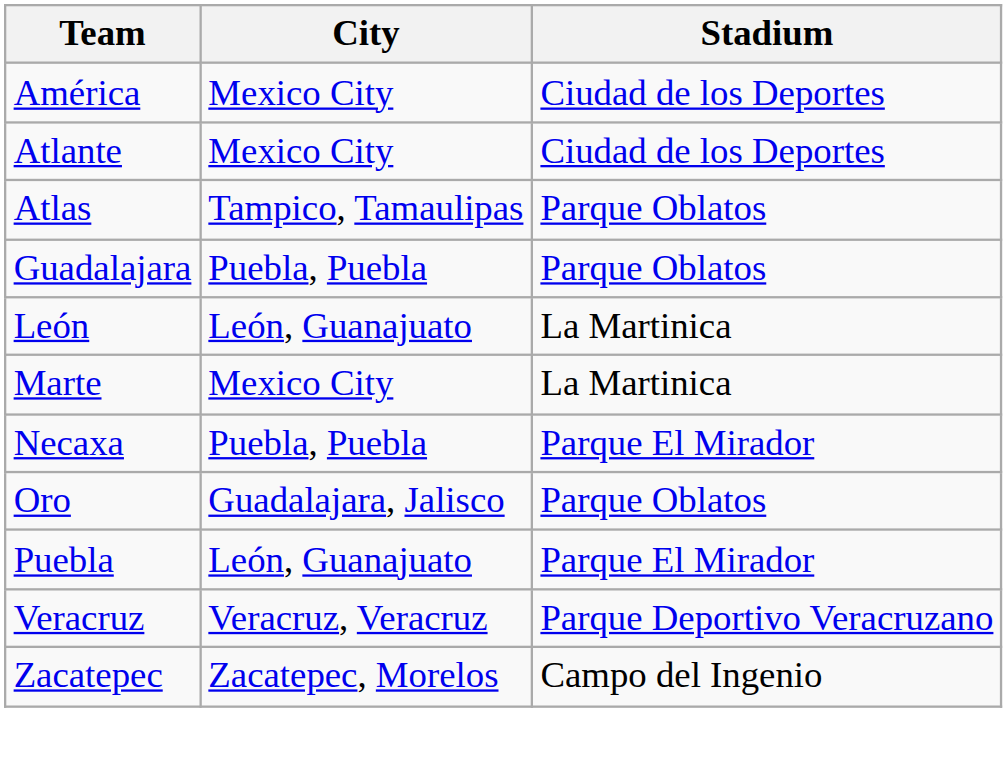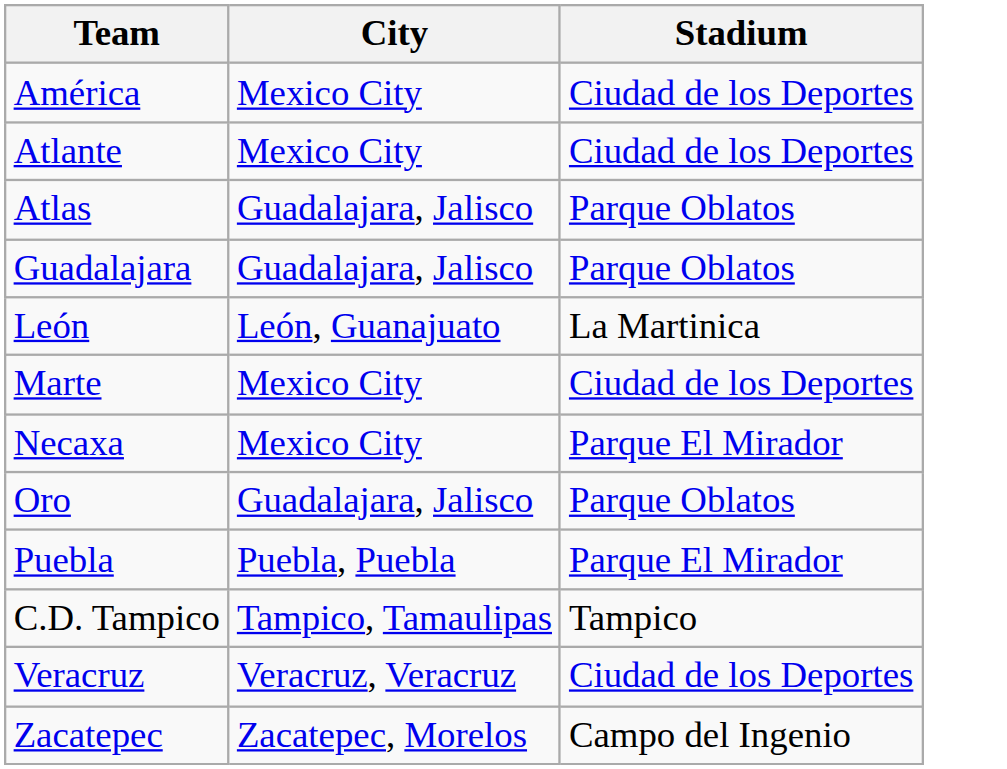 <table class="wikitable" class="toccolours sortable">
 <tr>
 <th>Team</th>
 <th>City</th>
 <th>Stadium</th>
 </tr>
 <tr>
 <td><a href='#'>América</a></td>
 <td><a href='#'>Mexico City</a></td>
 <td><a href='#'>Ciudad de los Deportes</a></td>
 </tr>
 <tr>
 <td><a href='#'>Atlante</a></td>
 <td><a href='#'>Mexico City</a></td>
 <td><a href='#'>Ciudad de los Deportes</a></td>
 </tr>
 <tr>
 <td><a href='#'>Atlas</a></td>
-<td><a href='#'>Tampico</a>, <a href='#'>Tamaulipas</a></td>
+<td><a href='#'>Guadalajara</a>, <a href='#'>Jalisco</a></td>
 <td><a href='#'>Parque Oblatos</a></td>
 </tr>
 <tr>
 <td><a href='#'>Guadalajara</a></td>
-<td><a href='#'>Puebla</a>, <a href='#'>Puebla</a></td>
+<td><a href='#'>Guadalajara</a>, <a href='#'>Jalisco</a></td>
 <td><a href='#'>Parque Oblatos</a></td>
 </tr>
 <tr>
 <td><a href='#'>León</a></td>
 <td><a href='#'>León</a>, <a href='#'>Guanajuato</a></td>
 <td>La Martinica</td>
 </tr>
 <tr>
 <td><a href='#'>Marte</a></td>
 <td><a href='#'>Mexico City</a></td>
-<td>La Martinica</td>
+<td><a href='#'>Ciudad de los Deportes</a></td>
 </tr>
 <tr>
 <td><a href='#'>Necaxa</a></td>
-<td><a href='#'>Puebla</a>, <a href='#'>Puebla</a></td>
+<td><a href='#'>Mexico City</a></td>
 <td><a href='#'>Parque El Mirador</a></td>
 </tr>
 <tr>
 <td><a href='#'>Oro</a></td>
 <td><a href='#'>Guadalajara</a>, <a href='#'>Jalisco</a></td>
 <td><a href='#'>Parque Oblatos</a></td>
 </tr>
 <tr>
 <td><a href='#'>Puebla</a></td>
-<td><a href='#'>León</a>, <a href='#'>Guanajuato</a></td>
+<td><a href='#'>Puebla</a>, <a href='#'>Puebla</a></td>
 <td><a href='#'>Parque El Mirador</a></td>
+</tr>
+<tr>
+<td>C.D. Tampico</td>
+<td><a href='#'>Tampico</a>, <a href='#'>Tamaulipas</a></td>
+<td>Tampico</td>
 </tr>
 <tr>
 <td><a href='#'>Veracruz</a></td>
 <td><a href='#'>Veracruz</a>, <a href='#'>Veracruz</a></td>
-<td><a href='#'>Parque Deportivo Veracruzano</a></td>
+<td><a href='#'>Ciudad de los Deportes</a></td>
 </tr>
 <tr>
 <td><a href='#'>Zacatepec</a></td>
 <td><a href='#'>Zacatepec</a>, <a href='#'>Morelos</a></td>
 <td>Campo del Ingenio</td>
 </tr>
 </table>
